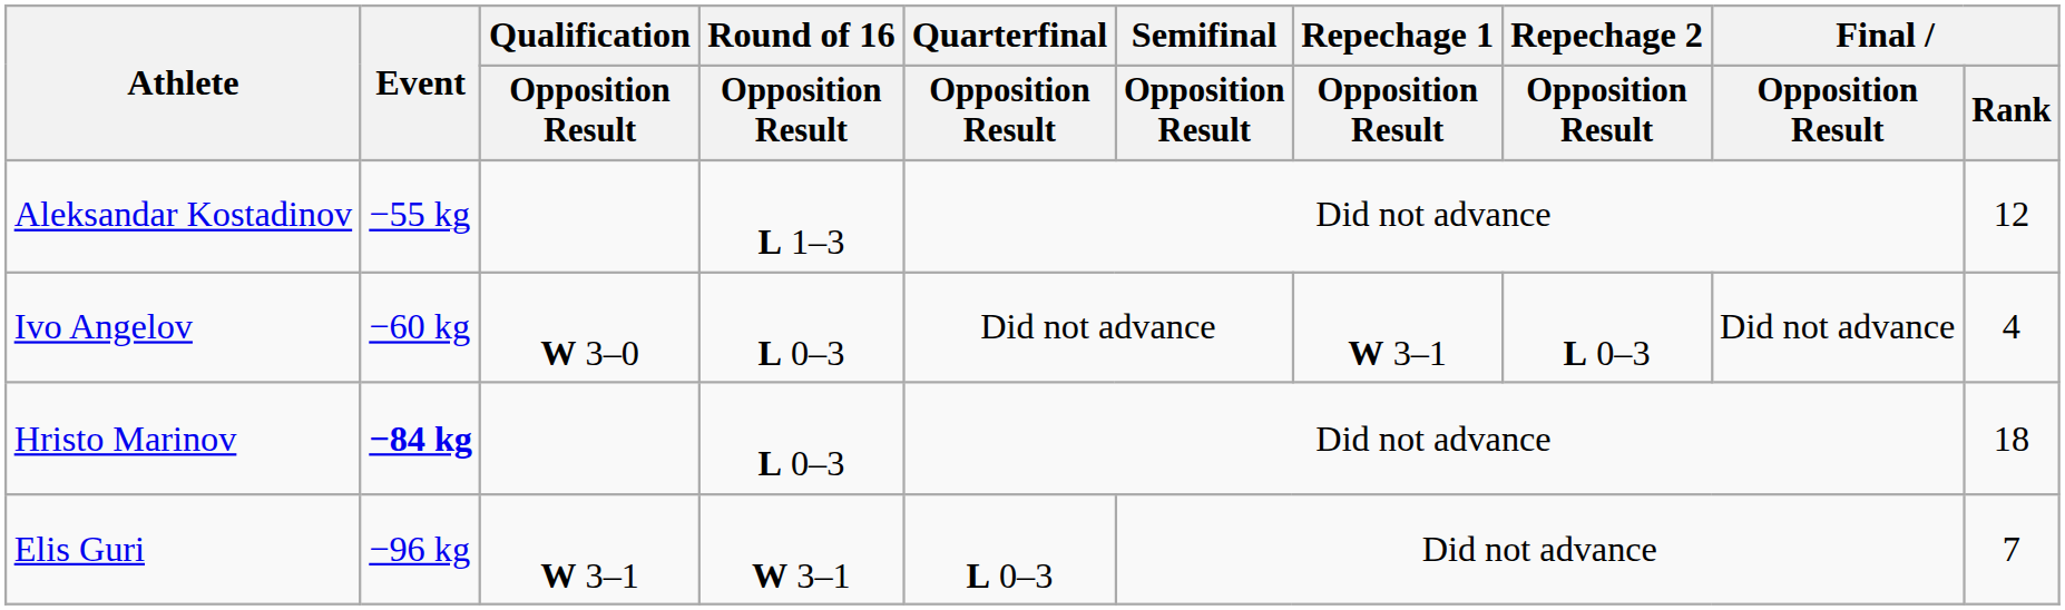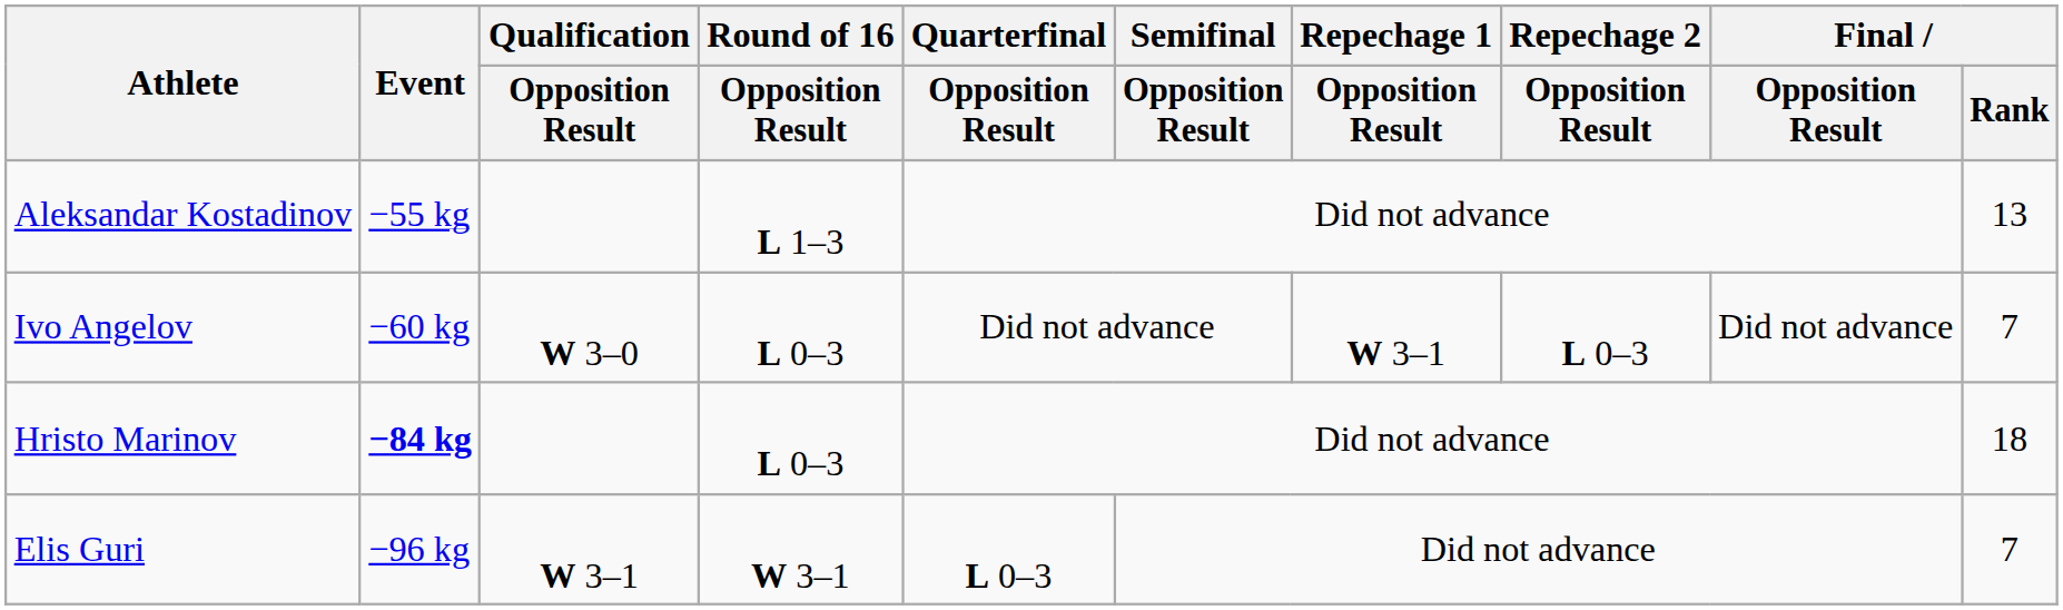 <table class="wikitable" style="font-size:90%">
 <tr>
 <th rowspan="2">Athlete</th>
 <th rowspan="2">Event</th>
 <th>Qualification</th>
 <th>Round of 16</th>
 <th>Quarterfinal</th>
 <th>Semifinal</th>
 <th>Repechage 1</th>
 <th>Repechage 2</th>
 <th colspan=2>Final / </th>
 </tr>
 <tr style="font-size: 95%">
 <th>Opposition<br>Result</th>
 <th>Opposition<br>Result</th>
 <th>Opposition<br>Result</th>
 <th>Opposition<br>Result</th>
 <th>Opposition<br>Result</th>
 <th>Opposition<br>Result</th>
 <th>Opposition<br>Result</th>
 <th>Rank</th>
 </tr>
 <tr align=center>
 <td align=left><a href='#'>Aleksandar Kostadinov</a></td>
 <td align=left><a href='#'>−55 kg</a></td>
 <td></td>
 <td><br><strong>L</strong> 1–3 <sup></sup></td>
 <td colspan=5>Did not advance</td>
-<td>12</td>
+<td>13</td>
 </tr>
 <tr align=center>
 <td align=left><a href='#'>Ivo Angelov</a></td>
 <td align=left><a href='#'>−60 kg</a></td>
 <td><br><strong>W</strong> 3–0 <sup></sup></td>
 <td><br><strong>L</strong> 0–3 <sup></sup></td>
 <td colspan=2>Did not advance</td>
 <td><br><strong>W</strong> 3–1 <sup></sup></td>
 <td><br><strong>L</strong> 0–3 <sup></sup></td>
 <td>Did not advance</td>
-<td>4</td>
+<td>7</td>
 </tr>
 <tr align=center>
 <td align=left><a href='#'>Hristo Marinov</a></td>
 <td align=left><strong><a href='#'>−84 kg</a></strong></td>
 <td></td>
 <td><br><strong>L</strong> 0–3 <sup></sup></td>
 <td colspan=5>Did not advance</td>
 <td>18</td>
 </tr>
 <tr align=center>
 <td align=left><a href='#'>Elis Guri</a></td>
 <td align=left><a href='#'>−96 kg</a></td>
 <td><br><strong>W</strong> 3–1 <sup></sup></td>
 <td><br><strong>W</strong> 3–1 <sup></sup></td>
 <td><br><strong>L</strong> 0–3 <sup></sup></td>
 <td colspan=4>Did not advance</td>
 <td>7</td>
 </tr>
 </table>
